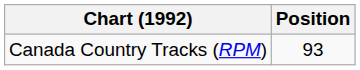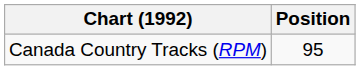 <table class="wikitable sortable">
 <tr>
 <th scope="col">Chart (1992)</th>
 <th scope="col">Position</th>
 </tr>
 <tr>
 <td>Canada Country Tracks (<em><a href='#'>RPM</a></em>)</td>
-<td align="center">93</td>
+<td align="center">95</td>
 </tr>
 </table>
